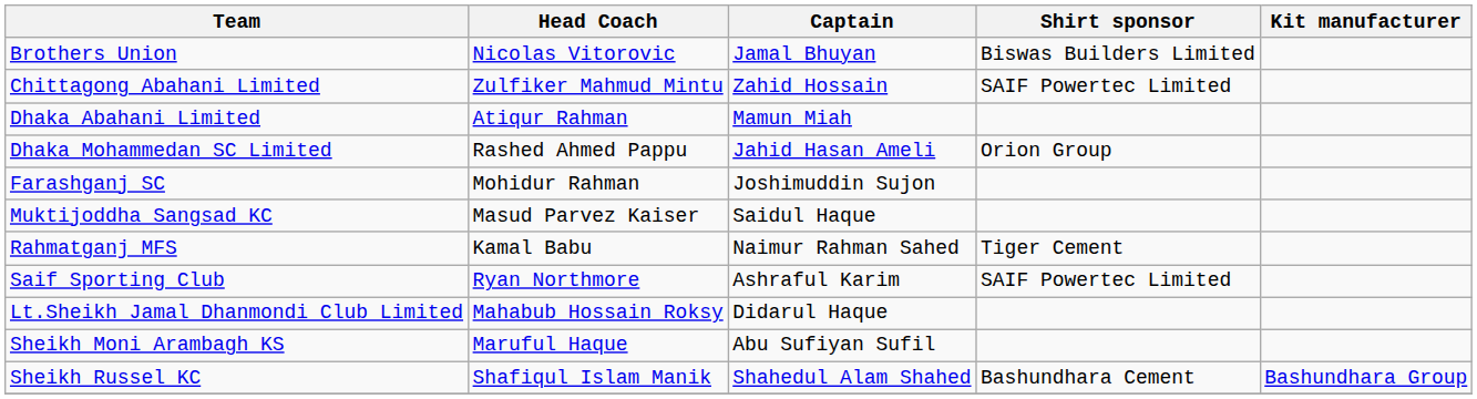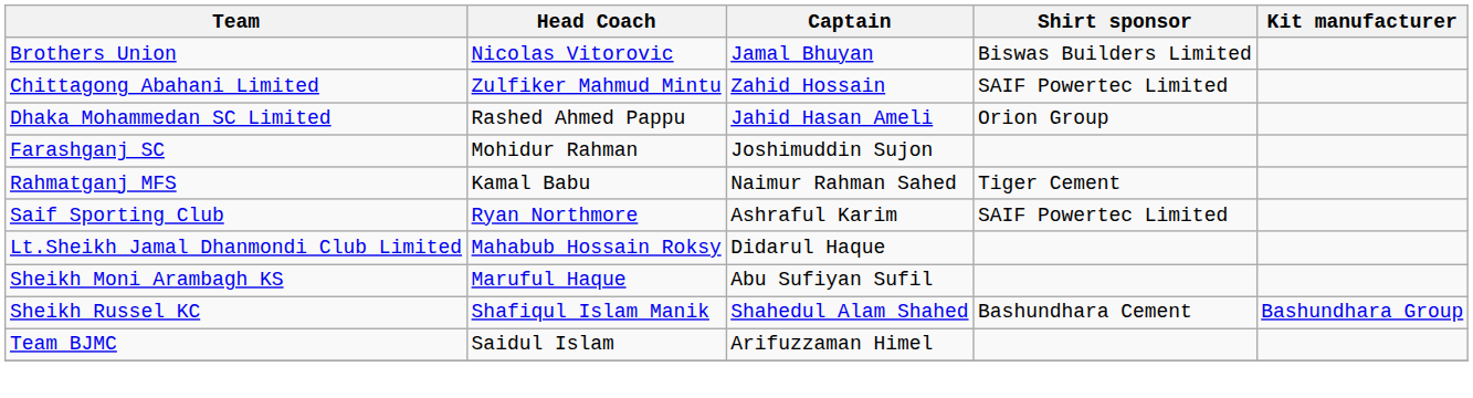 <table class="wikitable">
 <tr>
 <th>Team</th>
 <th>Head Coach</th>
 <th>Captain</th>
 <th>Shirt sponsor</th>
 <th>Kit manufacturer</th>
 </tr>
 <tr>
 <td><a href='#'>Brothers Union</a></td>
 <td> <a href='#'>Nicolas Vitorovic</a></td>
 <td> <a href='#'>Jamal Bhuyan</a></td>
 <td>Biswas Builders Limited</td>
 <td></td>
 </tr>
 <tr>
 <td><a href='#'>Chittagong Abahani Limited</a></td>
 <td> <a href='#'>Zulfiker Mahmud Mintu</a></td>
 <td> <a href='#'>Zahid Hossain</a></td>
 <td>SAIF Powertec Limited</td>
 <td></td>
 </tr>
 <tr>
-<td><a href='#'>Dhaka Abahani Limited</a></td>
-<td> <a href='#'>Atiqur Rahman</a></td>
-<td> <a href='#'>Mamun Miah</a></td>
-<td></td>
-<td></td>
-</tr>
-<tr>
 <td><a href='#'>Dhaka Mohammedan SC Limited</a></td>
 <td> Rashed Ahmed Pappu</td>
 <td> <a href='#'>Jahid Hasan Ameli</a></td>
 <td>Orion Group</td>
 <td></td>
 </tr>
 <tr>
 <td><a href='#'>Farashganj SC</a></td>
 <td> Mohidur Rahman</td>
 <td> Joshimuddin Sujon</td>
-<td></td>
-<td></td>
-</tr>
-<tr>
-<td><a href='#'>Muktijoddha Sangsad KC</a></td>
-<td> Masud Parvez Kaiser</td>
-<td> Saidul Haque</td>
 <td></td>
 <td></td>
 </tr>
 <tr>
 <td><a href='#'>Rahmatganj MFS</a></td>
 <td> Kamal Babu</td>
 <td> Naimur Rahman Sahed</td>
 <td>Tiger Cement</td>
 <td></td>
 </tr>
 <tr>
 <td><a href='#'>Saif Sporting Club</a></td>
 <td> <a href='#'>Ryan Northmore</a></td>
 <td> Ashraful Karim</td>
 <td>SAIF Powertec Limited</td>
 <td></td>
 </tr>
 <tr>
 <td><a href='#'>Lt.Sheikh Jamal Dhanmondi Club Limited</a></td>
 <td> <a href='#'>Mahabub Hossain Roksy</a></td>
 <td> Didarul Haque</td>
 <td></td>
 <td></td>
 </tr>
 <tr>
 <td><a href='#'>Sheikh Moni Arambagh KS</a></td>
 <td> <a href='#'>Maruful Haque</a></td>
 <td> Abu Sufiyan Sufil</td>
 <td></td>
 <td></td>
 </tr>
 <tr>
 <td><a href='#'>Sheikh Russel KC</a></td>
 <td> <a href='#'>Shafiqul Islam Manik</a></td>
 <td> <a href='#'>Shahedul Alam Shahed</a></td>
 <td>Bashundhara Cement</td>
 <td><a href='#'>Bashundhara Group</a></td>
 </tr>
 <tr>
+<td><a href='#'>Team BJMC</a></td>
+<td> Saidul Islam</td>
+<td> Arifuzzaman Himel</td>
+<td></td>
+<td></td>
+</tr>
+<tr>
 </tr>
 </table>
